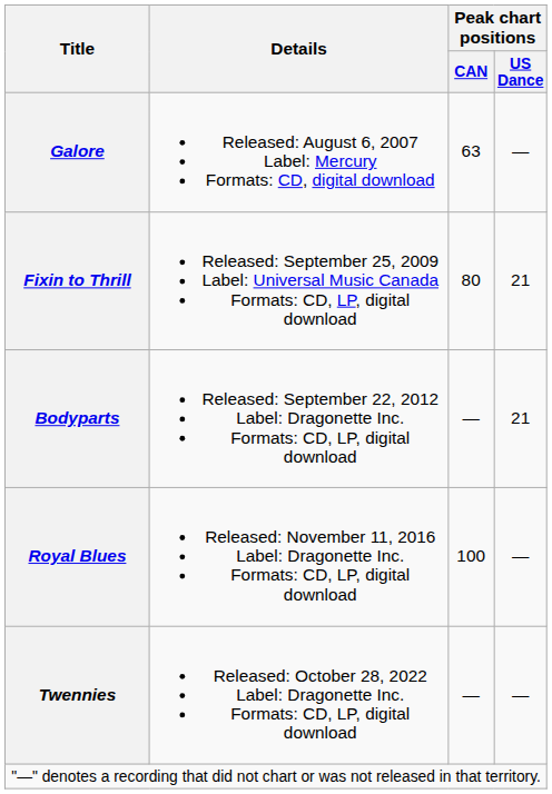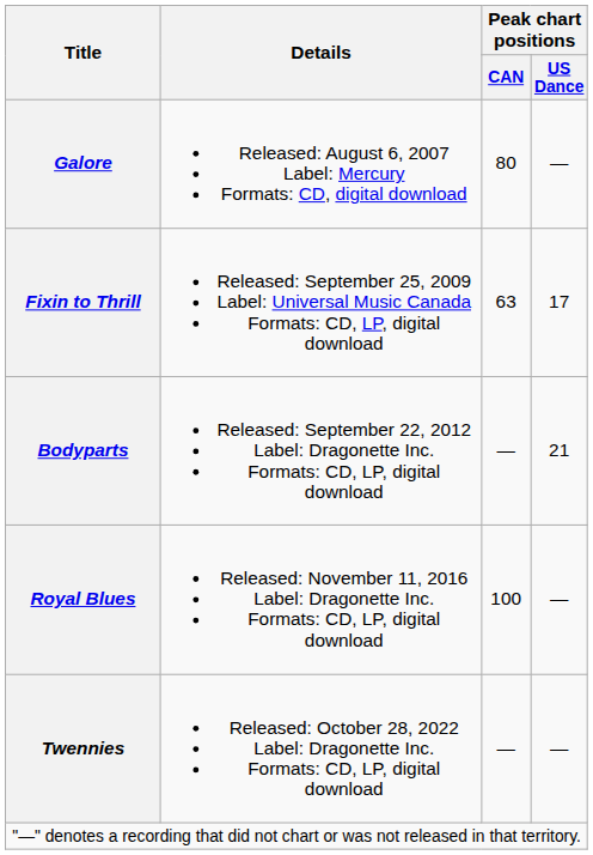 <table class="wikitable plainrowheaders" style="text-align:center;">
 <tr>
 <th scope="col" rowspan="2" style="width:8em;">Title</th>
 <th scope="col" rowspan="2" style="width:17em;">Details</th>
 <th scope="col" colspan="2">Peak chart positions</th>
 </tr>
 <tr>
 <th scope="col" style="width:2.5em;font-size:90%;"><a href='#'>CAN</a><br></th>
 <th scope="col" style="width:2.5em;font-size:90%;"><a href='#'>US<br>Dance</a><br></th>
 </tr>
 <tr>
 <th scope="row"><em><a href='#'>Galore</a></em></th>
 <td><br><ul><li>Released: August 6, 2007</li><li>Label: <a href='#'>Mercury</a></li><li>Formats: <a href='#'>CD</a>, <a href='#'>digital download</a></li></ul></td>
-<td>63</td>
+<td>80</td>
 <td>—</td>
 </tr>
 <tr>
 <th scope="row"><em><a href='#'>Fixin to Thrill</a></em></th>
 <td><br><ul><li>Released: September 25, 2009</li><li>Label: <a href='#'>Universal Music Canada</a></li><li>Formats: CD, <a href='#'>LP</a>, digital download</li></ul></td>
-<td>80</td>
-<td>21</td>
+<td>63</td>
+<td>17</td>
 </tr>
 <tr>
 <th scope="row"><em><a href='#'>Bodyparts</a></em></th>
 <td><br><ul><li>Released: September 22, 2012</li><li>Label: Dragonette Inc.</li><li>Formats: CD, LP, digital download</li></ul></td>
 <td>—</td>
 <td>21</td>
 </tr>
 <tr>
 <th scope="row"><em><a href='#'>Royal Blues</a></em></th>
 <td><br><ul><li>Released: November 11, 2016</li><li>Label: Dragonette Inc.</li><li>Formats: CD, LP, digital download</li></ul></td>
 <td>100</td>
 <td>—</td>
 </tr>
 <tr>
 <th scope="row"><em>Twennies</em></th>
 <td><br><ul><li>Released: October 28, 2022</li><li>Label: Dragonette Inc.</li><li>Formats: CD, LP, digital download</li></ul></td>
 <td>—</td>
 <td>—</td>
 </tr>
 <tr>
 <td colspan="4" style="font-size:90%">"—" denotes a recording that did not chart or was not released in that territory.</td>
 </tr>
 </table>
